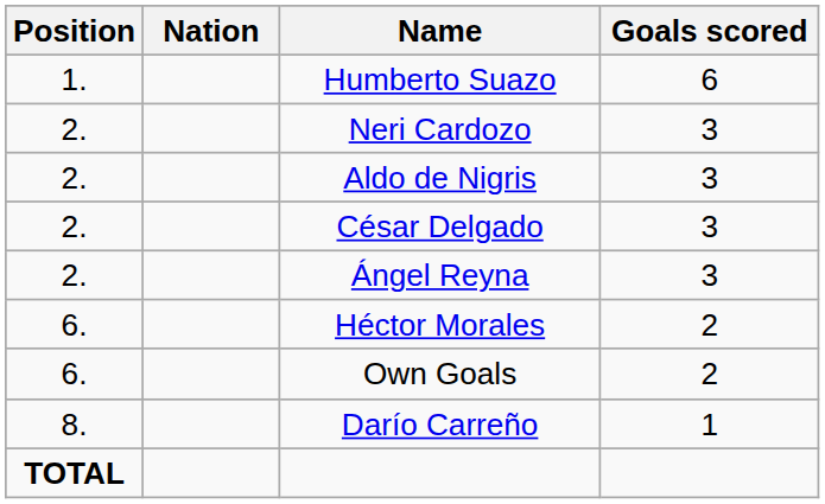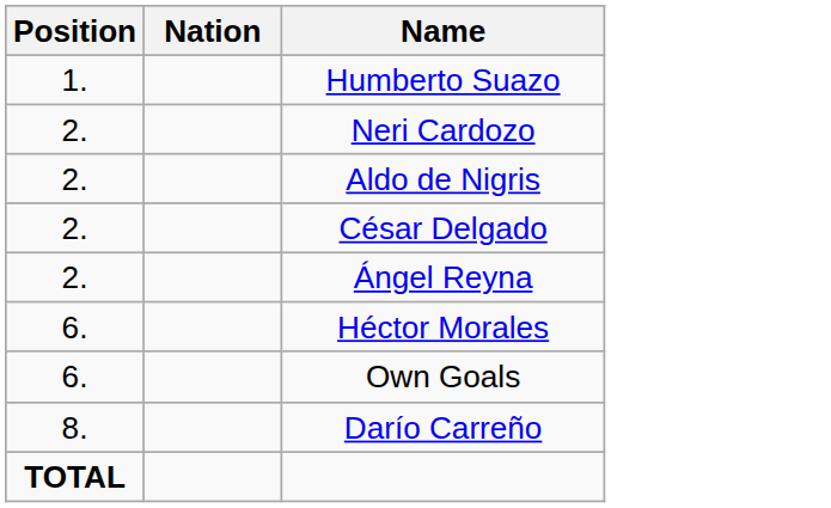 <table class="wikitable" style="font-size: 95%; text-align: center;">
 <tr>
 <th width=60>Position</th>
 <th width=60>Nation</th>
 <th width=150>Name</th>
-<th width=100>Goals scored</th>
 </tr>
 <tr>
 <td>1.</td>
 <td></td>
 <td><a href='#'>Humberto Suazo</a></td>
-<td>6</td>
 </tr>
 <tr>
 <td>2.</td>
 <td></td>
 <td><a href='#'>Neri Cardozo</a></td>
-<td>3</td>
 </tr>
 <tr>
 <td>2.</td>
 <td></td>
 <td><a href='#'>Aldo de Nigris</a></td>
-<td>3</td>
 </tr>
 <tr>
 <td>2.</td>
 <td></td>
 <td><a href='#'>César Delgado</a></td>
-<td>3</td>
 </tr>
 <tr>
 <td>2.</td>
 <td></td>
 <td><a href='#'>Ángel Reyna</a></td>
-<td>3</td>
 </tr>
 <tr>
 <td>6.</td>
 <td></td>
 <td><a href='#'>Héctor Morales</a></td>
-<td>2</td>
 </tr>
 <tr>
 <td>6.</td>
 <td></td>
 <td>Own Goals</td>
-<td>2</td>
 </tr>
 <tr>
 <td>8.</td>
 <td></td>
 <td><a href='#'>Darío Carreño</a></td>
-<td>1</td>
 </tr>
 <tr>
 <td><strong>TOTAL</strong></td>
 <td></td>
 <td></td>
-<td></td>
 </tr>
 </table>
